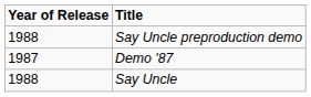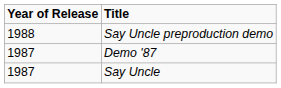 <table class="wikitable">
 <tr>
 <td><strong>Year of Release</strong></td>
 <td><strong>Title</strong></td>
 </tr>
 <tr>
 <td>1988</td>
 <td><em>Say Uncle preproduction demo</em></td>
 </tr>
 <tr>
 <td>1987</td>
 <td><em>Demo '87</em></td>
 </tr>
 <tr>
-<td>1988</td>
+<td>1987</td>
 <td><em>Say Uncle</em></td>
 </tr>
 </table>
